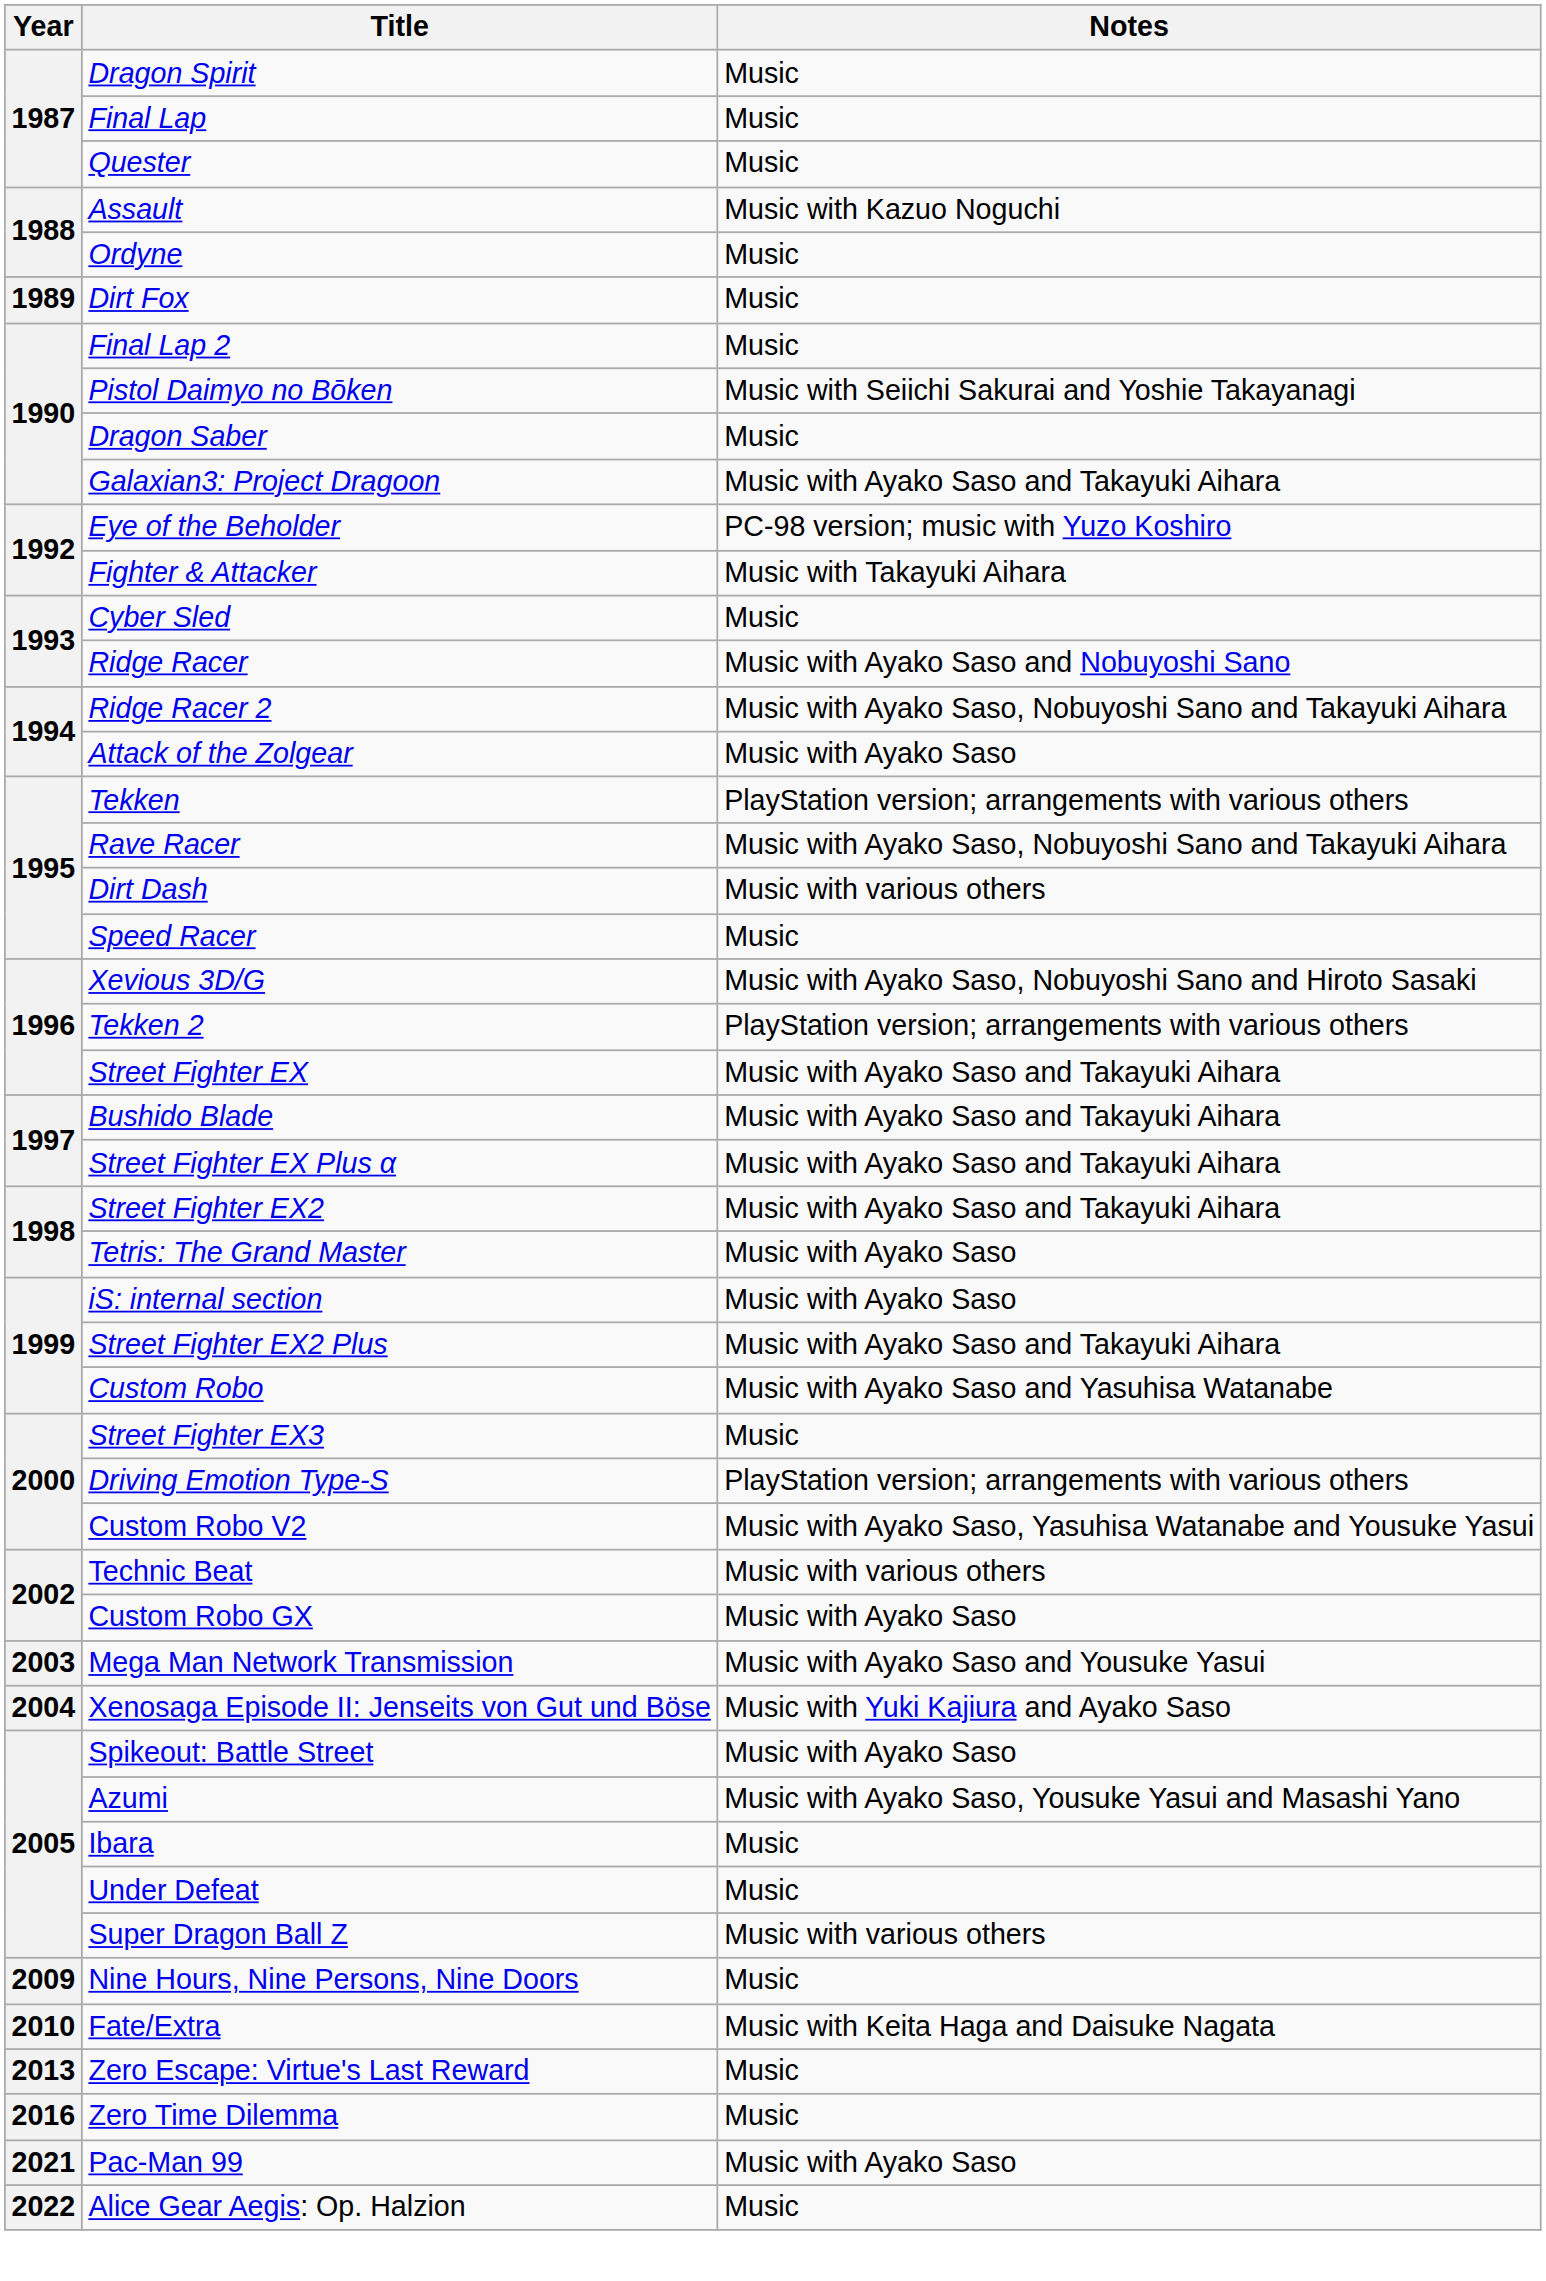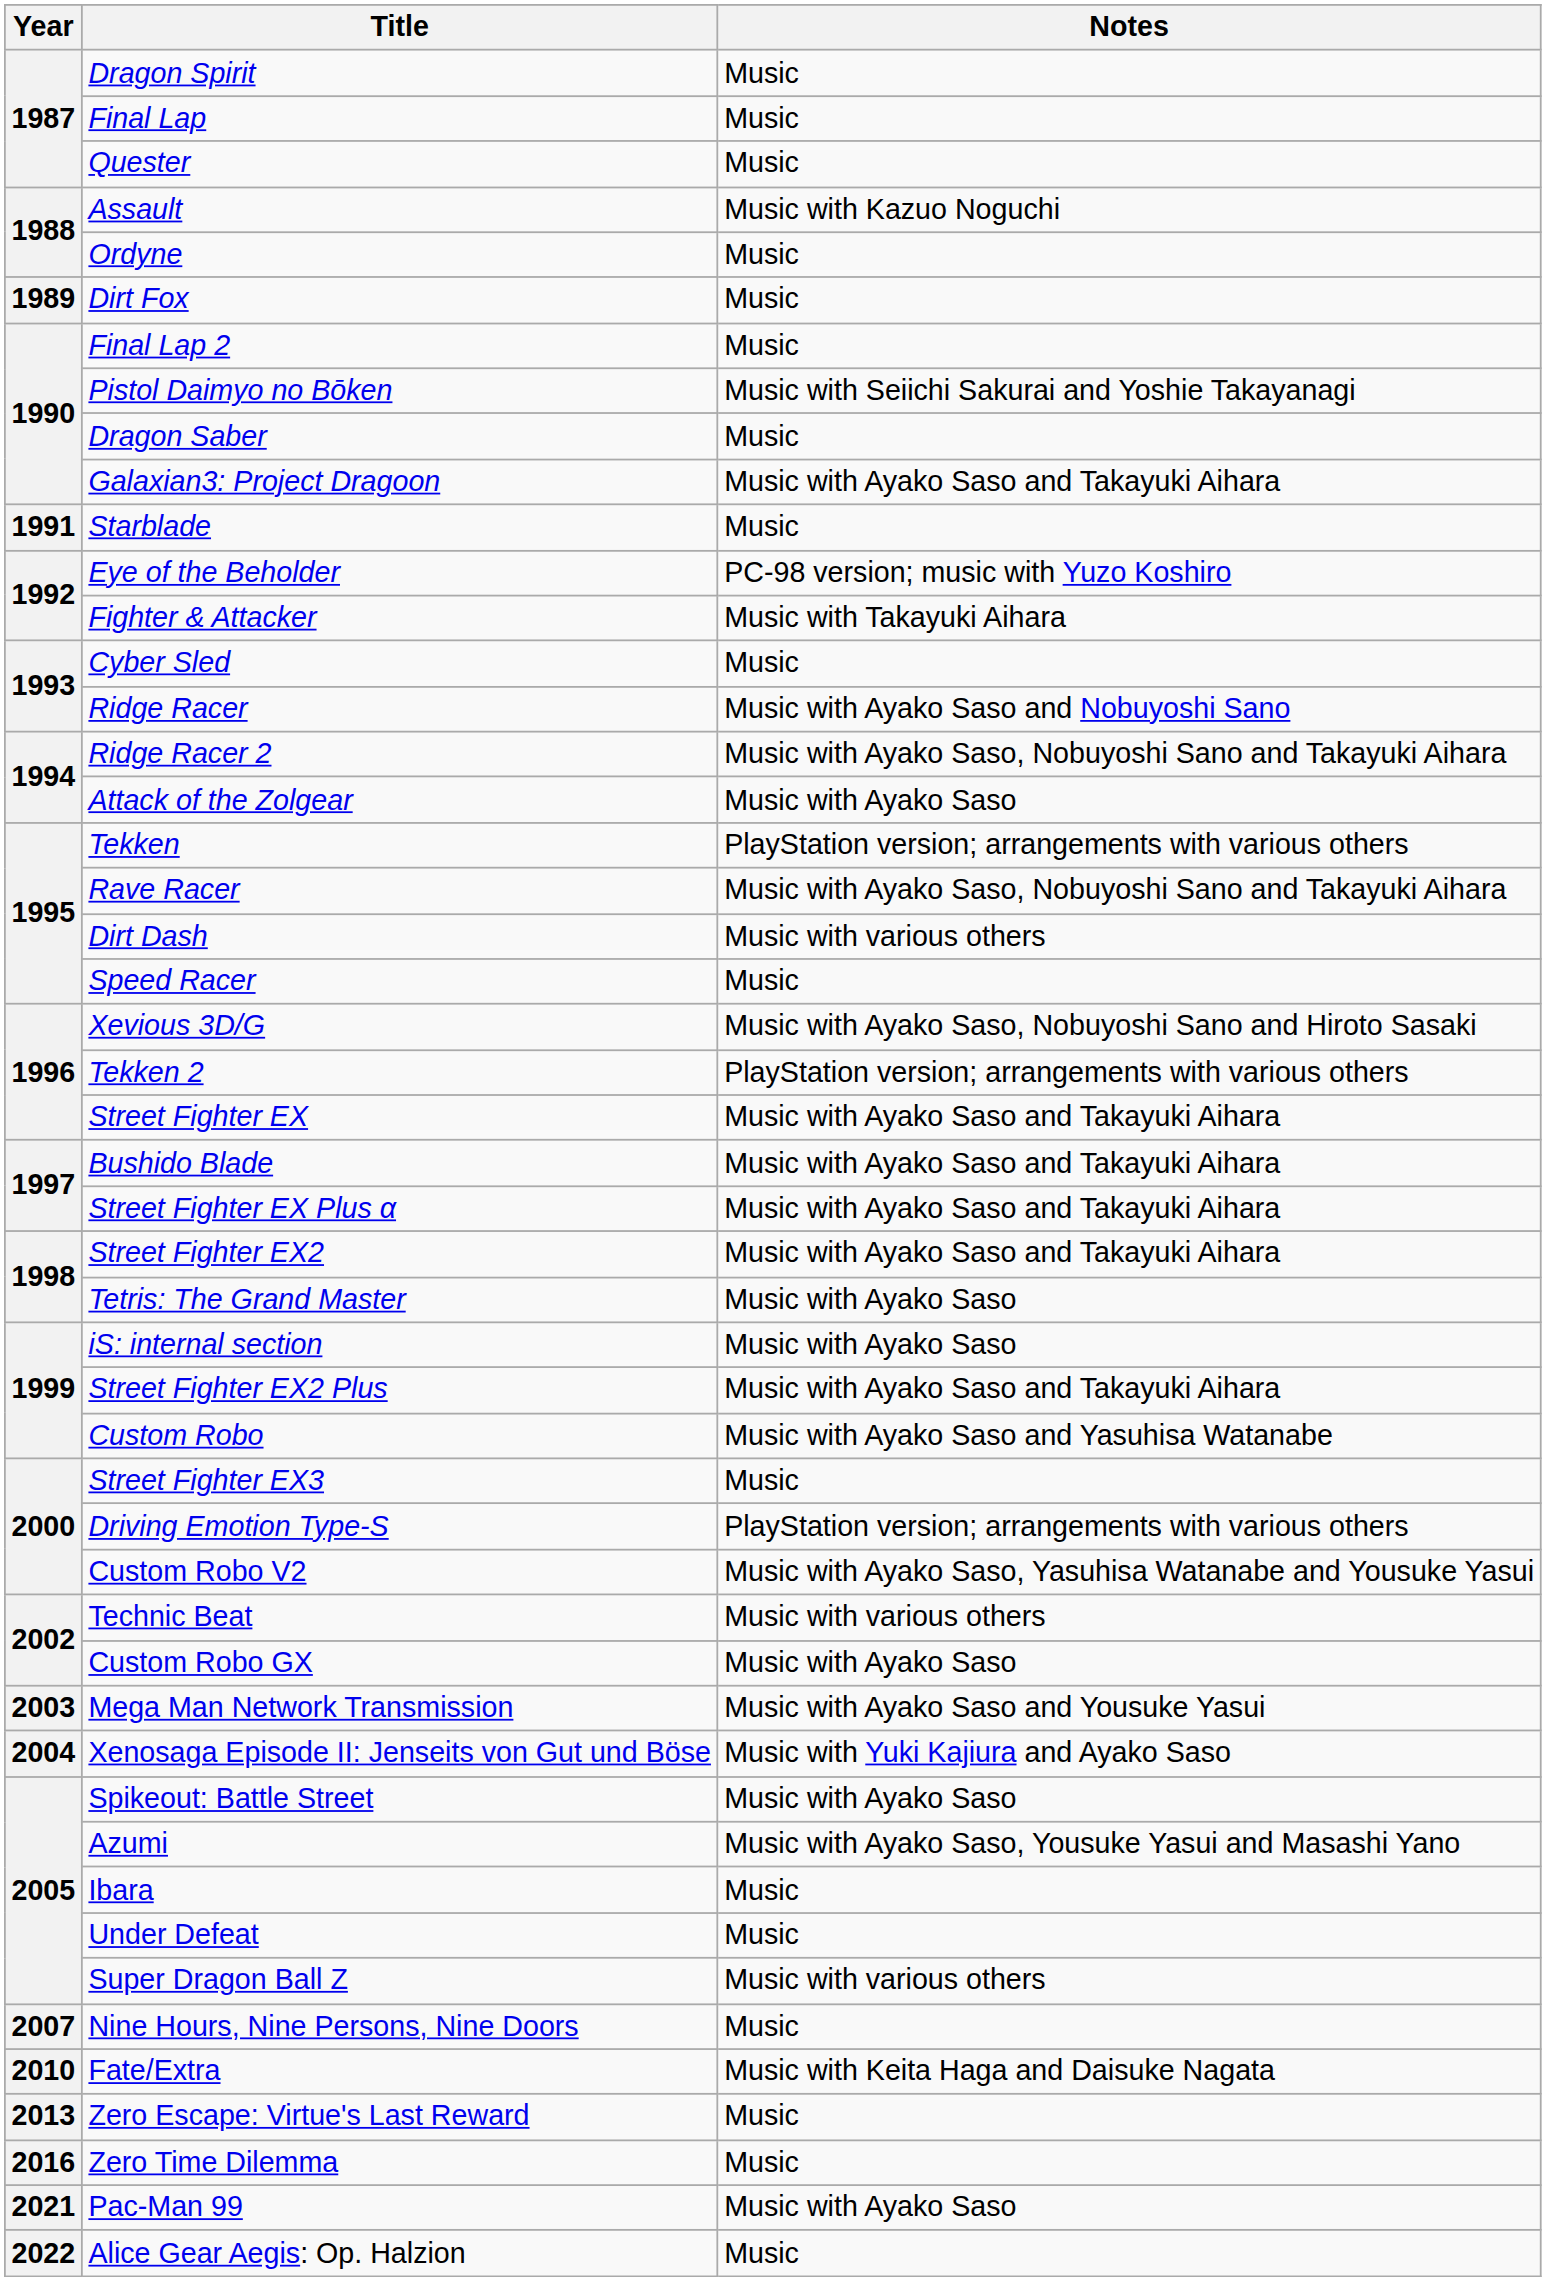 <table class="wikitable sortable">
 <tr>
 <th>Year</th>
 <th>Title</th>
 <th class="unsortable">Notes</th>
 </tr>
 <tr>
 <th rowspan="3">1987</th>
 <td><em><a href='#'>Dragon Spirit</a></em></td>
 <td>Music</td>
 </tr>
 <tr>
 <td><em><a href='#'>Final Lap</a></em></td>
 <td>Music</td>
 </tr>
 <tr>
 <td><em><a href='#'>Quester</a></em></td>
 <td>Music</td>
 </tr>
 <tr>
 <th rowspan="2">1988</th>
 <td><em><a href='#'>Assault</a></em></td>
 <td>Music with Kazuo Noguchi</td>
 </tr>
 <tr>
 <td><em><a href='#'>Ordyne</a></em></td>
 <td>Music</td>
 </tr>
 <tr>
 <th rowspan="1">1989</th>
 <td><em><a href='#'>Dirt Fox</a></em></td>
 <td>Music</td>
 </tr>
 <tr>
 <th rowspan="4">1990</th>
 <td><em><a href='#'>Final Lap 2</a></em></td>
 <td>Music</td>
 </tr>
 <tr>
 <td><em><a href='#'>Pistol Daimyo no Bōken</a></em></td>
 <td>Music with Seiichi Sakurai and Yoshie Takayanagi</td>
 </tr>
 <tr>
 <td><em><a href='#'>Dragon Saber</a></em></td>
 <td>Music</td>
 </tr>
 <tr>
 <td><em><a href='#'>Galaxian3: Project Dragoon</a></em></td>
 <td>Music with Ayako Saso and Takayuki Aihara</td>
+</tr>
+<tr>
+<th rowspan="1">1991</th>
+<td><em><a href='#'>Starblade</a></em></td>
+<td>Music</td>
 </tr>
 <tr>
 <th rowspan="2">1992</th>
 <td><em><a href='#'>Eye of the Beholder</a></em></td>
 <td>PC-98 version; music with <a href='#'>Yuzo Koshiro</a></td>
 </tr>
 <tr>
 <td><em><a href='#'>Fighter & Attacker</a></em></td>
 <td>Music with Takayuki Aihara</td>
 </tr>
 <tr>
 <th rowspan="2">1993</th>
 <td><em><a href='#'>Cyber Sled</a></em></td>
 <td>Music</td>
 </tr>
 <tr>
 <td><em><a href='#'>Ridge Racer</a></em></td>
 <td>Music with Ayako Saso and <a href='#'>Nobuyoshi Sano</a></td>
 </tr>
 <tr>
 <th rowspan="2">1994</th>
 <td><em><a href='#'>Ridge Racer 2</a></em></td>
 <td>Music with Ayako Saso, Nobuyoshi Sano and Takayuki Aihara</td>
 </tr>
 <tr>
 <td><em><a href='#'>Attack of the Zolgear</a></em></td>
 <td>Music with Ayako Saso</td>
 </tr>
 <tr>
 <th rowspan="4">1995</th>
 <td><em><a href='#'>Tekken</a></em></td>
 <td>PlayStation version; arrangements with various others</td>
 </tr>
 <tr>
 <td><em><a href='#'>Rave Racer</a></em></td>
 <td>Music with Ayako Saso, Nobuyoshi Sano and Takayuki Aihara</td>
 </tr>
 <tr>
 <td><em><a href='#'>Dirt Dash</a></em></td>
 <td>Music with various others</td>
 </tr>
 <tr>
 <td><em><a href='#'>Speed Racer</a></em></td>
 <td>Music</td>
 </tr>
 <tr>
 <th rowspan="3">1996</th>
 <td><em><a href='#'>Xevious 3D/G</a></em></td>
 <td>Music with Ayako Saso, Nobuyoshi Sano and Hiroto Sasaki</td>
 </tr>
 <tr>
 <td><em><a href='#'>Tekken 2</a></em></td>
 <td>PlayStation version; arrangements with various others</td>
 </tr>
 <tr>
 <td><em><a href='#'>Street Fighter EX</a></em></td>
 <td>Music with Ayako Saso and Takayuki Aihara</td>
 </tr>
 <tr>
 <th rowspan="2">1997</th>
 <td><em><a href='#'>Bushido Blade</a></em></td>
 <td>Music with Ayako Saso and Takayuki Aihara</td>
 </tr>
 <tr>
 <td><em><a href='#'>Street Fighter EX Plus α</a></em></td>
 <td>Music with Ayako Saso and Takayuki Aihara</td>
 </tr>
 <tr>
 <th rowspan="2">1998</th>
 <td><em><a href='#'>Street Fighter EX2</a></em></td>
 <td>Music with Ayako Saso and Takayuki Aihara</td>
 </tr>
 <tr>
 <td><em><a href='#'>Tetris: The Grand Master</a></em></td>
 <td>Music with Ayako Saso</td>
 </tr>
 <tr>
 <th rowspan="3">1999</th>
 <td><em><a href='#'>iS: internal section</a></em></td>
 <td>Music with Ayako Saso</td>
 </tr>
 <tr>
 <td><em><a href='#'>Street Fighter EX2 Plus</a></em></td>
 <td>Music with Ayako Saso and Takayuki Aihara</td>
 </tr>
 <tr>
 <td><em><a href='#'>Custom Robo</a></em></td>
 <td>Music with Ayako Saso and Yasuhisa Watanabe</td>
 </tr>
 <tr>
 <th rowspan="3">2000</th>
 <td><em><a href='#'>Street Fighter EX3</a></em></td>
 <td>Music</td>
 </tr>
 <tr>
 <td><em><a href='#'>Driving Emotion Type-S</a></td>
 <td>PlayStation version; arrangements with various others</td>
 </tr>
 <tr>
 <td></em><a href='#'>Custom Robo V2</a><em></td>
 <td>Music with Ayako Saso, Yasuhisa Watanabe and Yousuke Yasui</td>
 </tr>
 <tr>
 <th rowspan="2">2002</th>
 <td></em><a href='#'>Technic Beat</a><em></td>
 <td>Music with various others</td>
 </tr>
 <tr>
 <td></em><a href='#'>Custom Robo GX</a><em></td>
 <td>Music with Ayako Saso</td>
 </tr>
 <tr>
 <th rowspan="1">2003</th>
 <td></em><a href='#'>Mega Man Network Transmission</a><em></td>
 <td>Music with Ayako Saso and Yousuke Yasui</td>
 </tr>
 <tr>
 <th rowspan="1">2004</th>
 <td></em><a href='#'>Xenosaga Episode II: Jenseits von Gut und Böse</a><em></td>
 <td>Music with <a href='#'>Yuki Kajiura</a> and Ayako Saso</td>
 </tr>
 <tr>
 <th rowspan="5">2005</th>
 <td></em><a href='#'>Spikeout: Battle Street</a><em></td>
 <td>Music with Ayako Saso</td>
 </tr>
 <tr>
 <td></em><a href='#'>Azumi</a><em></td>
 <td>Music with Ayako Saso, Yousuke Yasui and Masashi Yano</td>
 </tr>
 <tr>
 <td></em><a href='#'>Ibara</a><em></td>
 <td>Music</td>
 </tr>
 <tr>
 <td></em><a href='#'>Under Defeat</a><em></td>
 <td>Music</td>
 </tr>
 <tr>
 <td></em><a href='#'>Super Dragon Ball Z</a><em></td>
 <td>Music with various others</td>
 </tr>
 <tr>
-<th rowspan="1">2009</th>
+<th rowspan="1">2007</th>
 <td></em><a href='#'>Nine Hours, Nine Persons, Nine Doors</a><em></td>
 <td>Music</td>
 </tr>
 <tr>
 <th rowspan="1">2010</th>
 <td></em><a href='#'>Fate/Extra</a><em></td>
 <td>Music with Keita Haga and Daisuke Nagata</td>
 </tr>
 <tr>
 <th rowspan="1">2013</th>
 <td></em><a href='#'>Zero Escape: Virtue's Last Reward</a><em></td>
 <td>Music</td>
 </tr>
 <tr>
 <th rowspan="1">2016</th>
 <td></em><a href='#'>Zero Time Dilemma</a><em></td>
 <td>Music</td>
 </tr>
 <tr>
 <th rowspan="1">2021</th>
 <td></em><a href='#'>Pac-Man 99</a><em></td>
 <td>Music with Ayako Saso</td>
 </tr>
 <tr>
 <th rowspan="1">2022</th>
 <td></em><a href='#'>Alice Gear Aegis</a>: Op. Halzion<em></td>
 <td>Music</td>
 </tr>
 </table>
